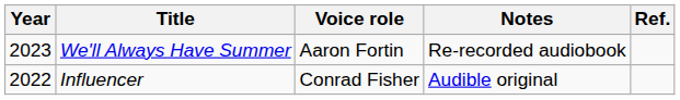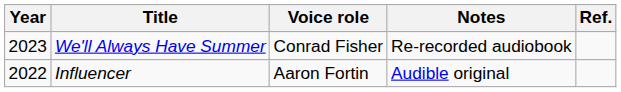 <table class="wikitable">
 <tr>
 <th>Year</th>
 <th>Title</th>
 <th>Voice role</th>
 <th>Notes</th>
 <th>Ref.</th>
 </tr>
 <tr>
 <td>2023</td>
 <td><em><a href='#'>We'll Always Have Summer</a></em></td>
-<td>Aaron Fortin</td>
+<td>Conrad Fisher</td>
 <td>Re-recorded audiobook</td>
 <td></td>
 </tr>
 <tr>
 <td>2022</td>
 <td><em>Influencer</em></td>
-<td>Conrad Fisher</td>
+<td>Aaron Fortin</td>
 <td><a href='#'>Audible</a> original</td>
 <td></td>
 </tr>
 </table>
